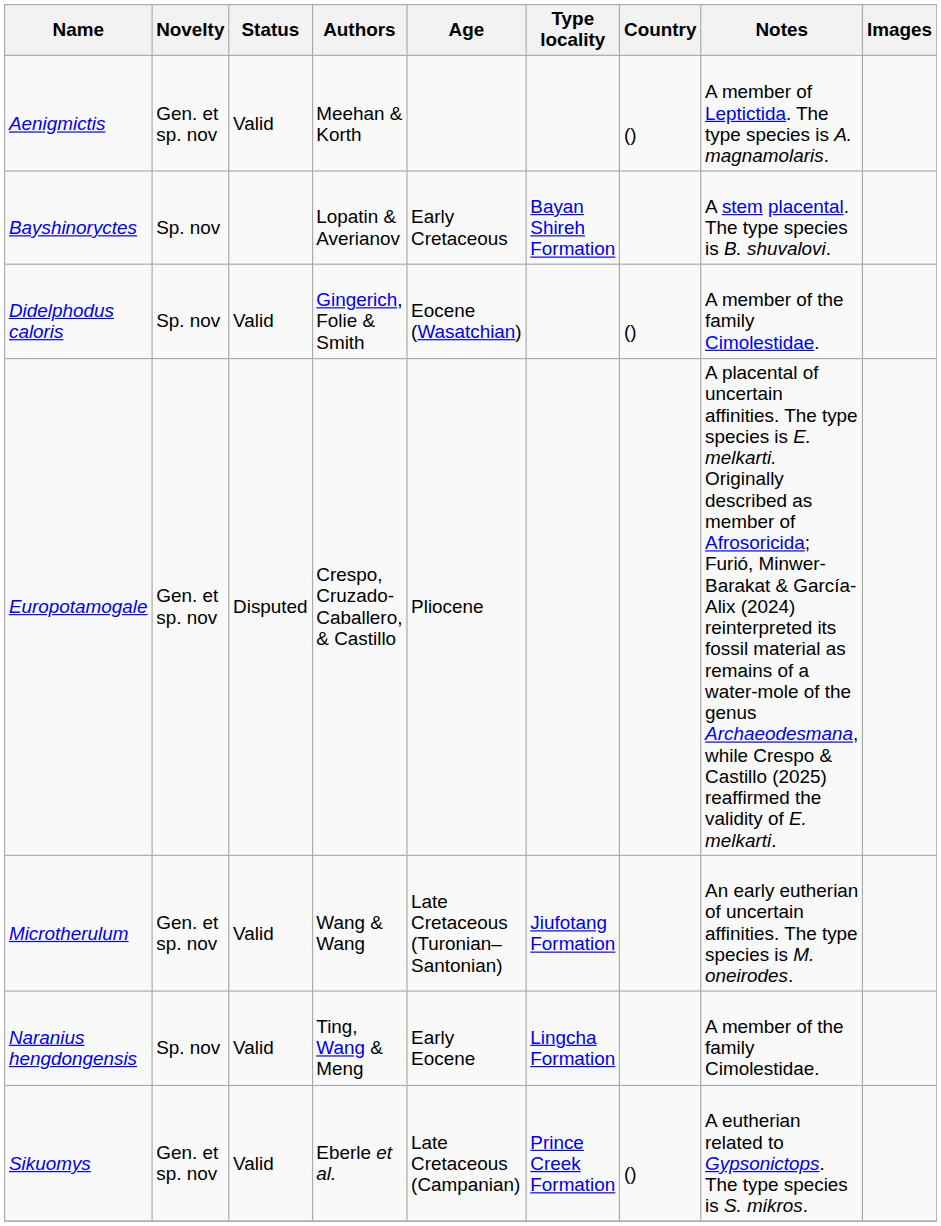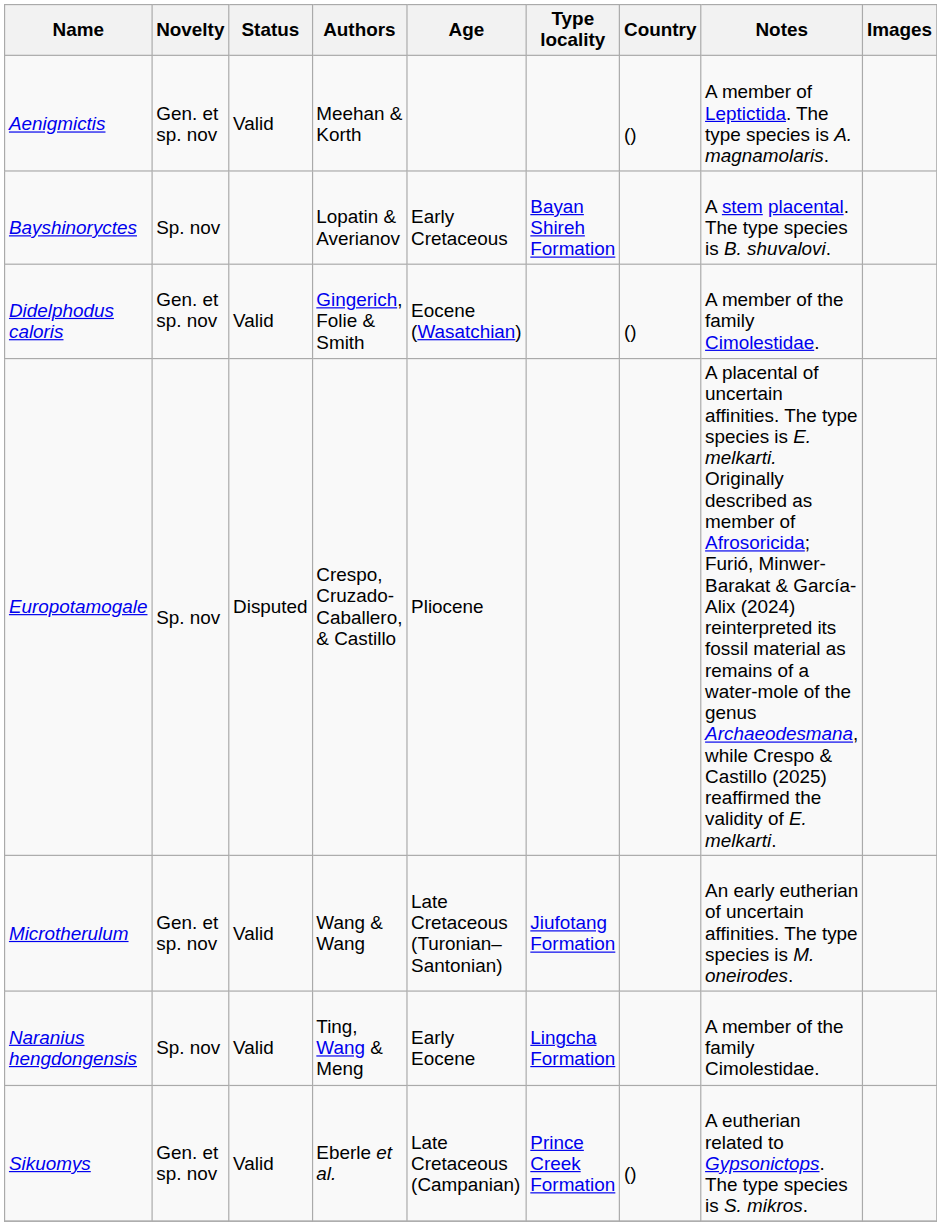 <table class="wikitable sortable" align="center" width="100%">
 <tr>
 <th>Name</th>
 <th>Novelty</th>
 <th>Status</th>
 <th>Authors</th>
 <th>Age</th>
 <th>Type locality</th>
 <th>Country</th>
 <th>Notes</th>
 <th>Images</th>
 </tr>
 <tr>
 <td><br><em><a href='#'>Aenigmictis</a></em></td>
 <td><br>Gen. et sp. nov</td>
 <td><br>Valid</td>
 <td><br>Meehan & Korth</td>
 <td></td>
 <td></td>
 <td><br><br>()</td>
 <td><br>A member of <a href='#'>Leptictida</a>. The type species is <em>A. magnamolaris</em>.</td>
 <td></td>
 </tr>
 <tr>
 <td><br><em><a href='#'>Bayshinoryctes</a></em></td>
 <td><br>Sp. nov</td>
 <td></td>
 <td><br>Lopatin & Averianov</td>
 <td><br>Early Cretaceous</td>
 <td><br><a href='#'>Bayan Shireh Formation</a></td>
 <td><br></td>
 <td><br>A <a href='#'>stem</a> <a href='#'>placental</a>. The type species is <em>B. shuvalovi</em>.</td>
 <td></td>
 </tr>
 <tr>
 <td><br><em><a href='#'>Didelphodus caloris</a></em></td>
-<td><br>Sp. nov</td>
+<td>Gen. et sp. nov</td>
 <td><br>Valid</td>
 <td><br><a href='#'>Gingerich</a>, Folie & Smith</td>
 <td><br>Eocene (<a href='#'>Wasatchian</a>)</td>
 <td></td>
 <td><br><br>()</td>
 <td><br>A member of the family <a href='#'>Cimolestidae</a>.</td>
 <td></td>
 </tr>
 <tr>
 <td><em><a href='#'>Europotamogale</a></em></td>
-<td>Gen. et sp. nov</td>
+<td><br>Sp. nov</td>
 <td>Disputed</td>
 <td>Crespo, Cruzado-Caballero, & Castillo</td>
 <td>Pliocene</td>
 <td></td>
 <td></td>
 <td>A placental of uncertain affinities. The type species is <em>E. melkarti.</em> Originally described as member of <a href='#'>Afrosoricida</a>; Furió, Minwer-Barakat & García-Alix (2024) reinterpreted its fossil material as remains of a water-mole of the genus <em><a href='#'>Archaeodesmana</a></em>, while Crespo & Castillo (2025) reaffirmed the validity of <em>E. melkarti</em>.</td>
 <td></td>
 </tr>
 <tr>
 <td><br><em><a href='#'>Microtherulum</a></em></td>
 <td><br>Gen. et sp. nov</td>
 <td><br>Valid</td>
 <td><br>Wang & Wang</td>
 <td><br>Late Cretaceous (Turonian–Santonian)</td>
 <td><br><a href='#'>Jiufotang Formation</a></td>
 <td><br></td>
 <td><br>An early eutherian of uncertain affinities. The type species is <em>M. oneirodes</em>.</td>
 <td></td>
 </tr>
 <tr>
 <td><br><em><a href='#'>Naranius hengdongensis</a></em></td>
 <td><br>Sp. nov</td>
 <td><br>Valid</td>
 <td><br>Ting, <a href='#'>Wang</a> & Meng</td>
 <td><br>Early Eocene</td>
 <td><br><a href='#'>Lingcha Formation</a></td>
 <td><br></td>
 <td><br>A member of the family Cimolestidae.</td>
 <td></td>
 </tr>
 <tr>
 <td><br><em><a href='#'>Sikuomys</a></em></td>
 <td><br>Gen. et sp. nov</td>
 <td><br>Valid</td>
 <td><br>Eberle <em>et al.</em></td>
 <td><br>Late Cretaceous (Campanian)</td>
 <td><br><a href='#'>Prince Creek Formation</a></td>
 <td><br><br>()</td>
 <td><br>A eutherian related to <em><a href='#'>Gypsonictops</a></em>. The type species is <em>S. mikros</em>.</td>
 <td></td>
 </tr>
 <tr>
 </tr>
 </table>
